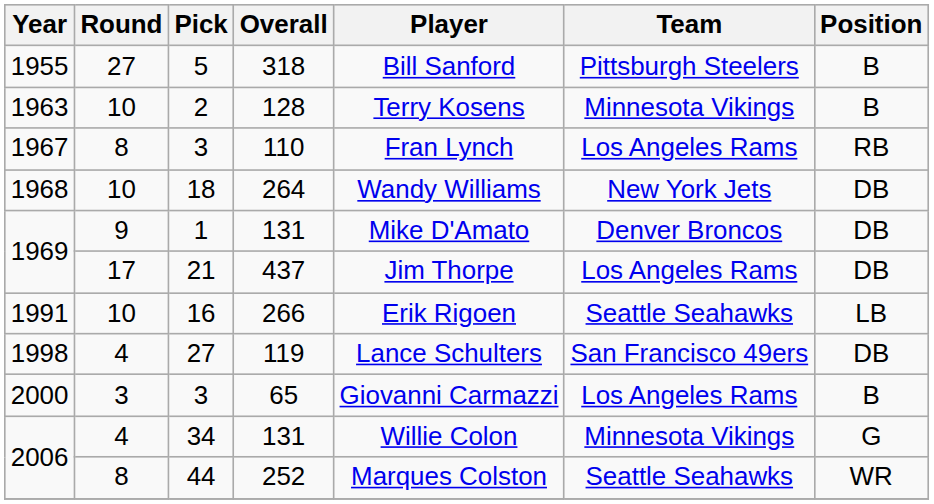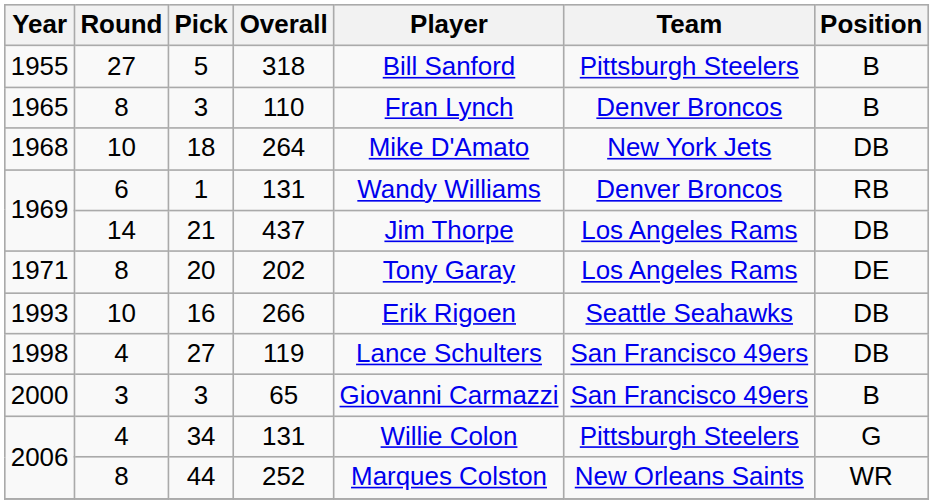 <table class="wikitable sortable" style="text-align: center;">
 <tr>
 <th>Year</th>
 <th>Round</th>
 <th>Pick</th>
 <th>Overall</th>
 <th>Player</th>
 <th>Team</th>
 <th>Position</th>
 </tr>
 <tr>
 <td>1955</td>
 <td>27</td>
 <td>5</td>
 <td>318</td>
 <td><a href='#'>Bill Sanford</a></td>
 <td><a href='#'>Pittsburgh Steelers</a></td>
 <td>B</td>
 </tr>
 <tr>
-<td>1963</td>
-<td>10</td>
-<td>2</td>
-<td>128</td>
-<td><a href='#'>Terry Kosens</a></td>
-<td><a href='#'>Minnesota Vikings</a></td>
-<td>B</td>
-</tr>
-<tr>
-<td>1967</td>
+<td>1965</td>
 <td>8</td>
 <td>3</td>
 <td>110</td>
 <td><a href='#'>Fran Lynch</a></td>
-<td><a href='#'>Los Angeles Rams</a></td>
-<td>RB</td>
+<td><a href='#'>Denver Broncos</a></td>
+<td>B</td>
 </tr>
 <tr>
 <td>1968</td>
 <td>10</td>
 <td>18</td>
 <td>264</td>
-<td><a href='#'>Wandy Williams</a></td>
+<td><a href='#'>Mike D'Amato</a></td>
 <td><a href='#'>New York Jets</a></td>
 <td>DB</td>
 </tr>
 <tr>
 <td rowspan="2">1969</td>
-<td>9</td>
+<td>6</td>
 <td>1</td>
 <td>131</td>
-<td><a href='#'>Mike D'Amato</a></td>
+<td><a href='#'>Wandy Williams</a></td>
 <td><a href='#'>Denver Broncos</a></td>
-<td>DB</td>
+<td>RB</td>
 </tr>
 <tr>
-<td>17</td>
+<td>14</td>
 <td>21</td>
 <td>437</td>
 <td><a href='#'>Jim Thorpe</a></td>
 <td><a href='#'>Los Angeles Rams</a></td>
 <td>DB</td>
 </tr>
 <tr>
-<td>1991</td>
+<td>1971</td>
+<td>8</td>
+<td>20</td>
+<td>202</td>
+<td><a href='#'>Tony Garay</a></td>
+<td><a href='#'>Los Angeles Rams</a></td>
+<td>DE</td>
+</tr>
+<tr>
+<td>1993</td>
 <td>10</td>
 <td>16</td>
 <td>266</td>
 <td><a href='#'>Erik Rigoen</a></td>
 <td><a href='#'>Seattle Seahawks</a></td>
-<td>LB</td>
+<td>DB</td>
 </tr>
 <tr>
 <td>1998</td>
 <td>4</td>
 <td>27</td>
 <td>119</td>
 <td><a href='#'>Lance Schulters</a></td>
 <td><a href='#'>San Francisco 49ers</a></td>
 <td>DB</td>
 </tr>
 <tr>
 <td>2000</td>
 <td>3</td>
 <td>3</td>
 <td>65</td>
 <td><a href='#'>Giovanni Carmazzi</a></td>
-<td><a href='#'>Los Angeles Rams</a></td>
+<td><a href='#'>San Francisco 49ers</a></td>
 <td>B</td>
 </tr>
 <tr>
 <td rowspan="2">2006</td>
 <td>4</td>
 <td>34</td>
 <td>131</td>
 <td><a href='#'>Willie Colon</a></td>
-<td><a href='#'>Minnesota Vikings</a></td>
+<td><a href='#'>Pittsburgh Steelers</a></td>
 <td>G</td>
 </tr>
 <tr>
 <td>8</td>
 <td>44</td>
 <td>252</td>
 <td><a href='#'>Marques Colston</a></td>
-<td><a href='#'>Seattle Seahawks</a></td>
+<td><a href='#'>New Orleans Saints</a></td>
 <td>WR</td>
 </tr>
 <tr>
 </tr>
 </table>
